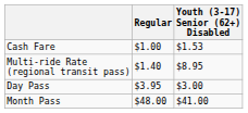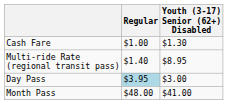 <table class="wikitable" align="left">
 <tr>
 <th></th>
 <th>Regular</th>
 <th>Youth (3-17)<br>Senior (62+)<br>Disabled</th>
 </tr>
 <tr>
 <td>Cash Fare</td>
 <td>$1.00</td>
-<td>$1.53</td>
+<td>$1.30</td>
 </tr>
 <tr>
 <td>Multi-ride Rate <br>(regional transit pass)</td>
 <td>$1.40</td>
 <td>$8.95</td>
 </tr>
 <tr>
 <td>Day Pass</td>
-<td>$3.95</td>
+<td style="background: lightblue;">$3.95</td>
 <td>$3.00</td>
 </tr>
 <tr>
 <td>Month Pass</td>
 <td>$48.00</td>
 <td>$41.00</td>
 </tr>
 </table>
